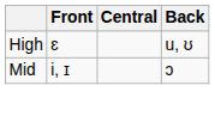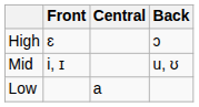 <table class="wikitable">
 <tr>
 <th></th>
 <th>Front</th>
 <th>Central</th>
 <th>Back</th>
 </tr>
 <tr>
 <td>High</td>
 <td>ɛ</td>
 <td></td>
-<td>u, ʊ</td>
+<td>ɔ</td>
 </tr>
 <tr>
 <td>Mid</td>
 <td>i, ɪ</td>
 <td></td>
-<td>ɔ</td>
+<td>u, ʊ</td>
+</tr>
+<tr>
+<td>Low</td>
+<td></td>
+<td>a</td>
+<td></td>
 </tr>
 </table>
